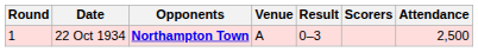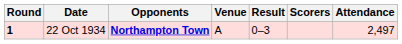 <table class="wikitable">
 <tr>
 <th>Round</th>
 <th>Date</th>
 <th>Opponents</th>
 <th>Venue</th>
 <th>Result</th>
 <th>Scorers</th>
 <th>Attendance</th>
 </tr>
 <tr bgcolor="#ffdddd">
-<td>1</td>
+<td><strong>1</strong></td>
 <td>22 Oct 1934</td>
 <td><strong><a href='#'>Northampton Town</a></strong></td>
 <td>A</td>
 <td>0–3</td>
 <td></td>
-<td align="right">2,500</td>
+<td align="right">2,497</td>
 </tr>
 </table>
